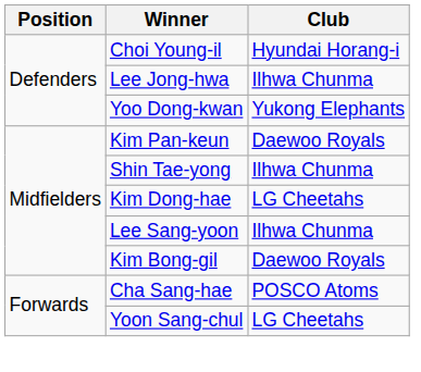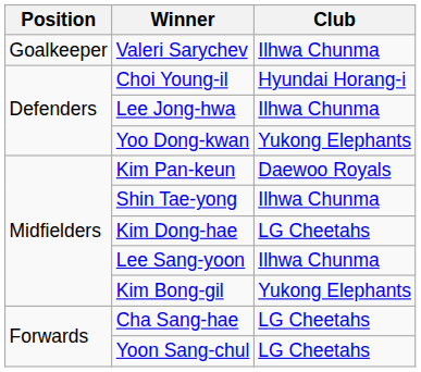 <table class="wikitable">
 <tr>
 <th>Position</th>
 <th>Winner</th>
 <th>Club</th>
+</tr>
+<tr>
+<td>Goalkeeper</td>
+<td> <a href='#'>Valeri Sarychev</a></td>
+<td><a href='#'>Ilhwa Chunma</a></td>
 </tr>
 <tr>
 <td rowspan="3">Defenders</td>
 <td> <a href='#'>Choi Young-il</a></td>
 <td><a href='#'>Hyundai Horang-i</a></td>
 </tr>
 <tr>
 <td> <a href='#'>Lee Jong-hwa</a></td>
 <td><a href='#'>Ilhwa Chunma</a></td>
 </tr>
 <tr>
 <td> <a href='#'>Yoo Dong-kwan</a></td>
 <td><a href='#'>Yukong Elephants</a></td>
 </tr>
 <tr>
 <td rowspan="5">Midfielders</td>
 <td> <a href='#'>Kim Pan-keun</a></td>
 <td><a href='#'>Daewoo Royals</a></td>
 </tr>
 <tr>
 <td> <a href='#'>Shin Tae-yong</a></td>
 <td><a href='#'>Ilhwa Chunma</a></td>
 </tr>
 <tr>
 <td> <a href='#'>Kim Dong-hae</a></td>
 <td><a href='#'>LG Cheetahs</a></td>
 </tr>
 <tr>
 <td> <a href='#'>Lee Sang-yoon</a></td>
 <td><a href='#'>Ilhwa Chunma</a></td>
 </tr>
 <tr>
 <td> <a href='#'>Kim Bong-gil</a></td>
-<td><a href='#'>Daewoo Royals</a></td>
+<td><a href='#'>Yukong Elephants</a></td>
 </tr>
 <tr>
 <td rowspan="2">Forwards</td>
 <td> <a href='#'>Cha Sang-hae</a></td>
-<td><a href='#'>POSCO Atoms</a></td>
+<td><a href='#'>LG Cheetahs</a></td>
 </tr>
 <tr>
 <td> <a href='#'>Yoon Sang-chul</a></td>
 <td><a href='#'>LG Cheetahs</a></td>
 </tr>
 </table>
